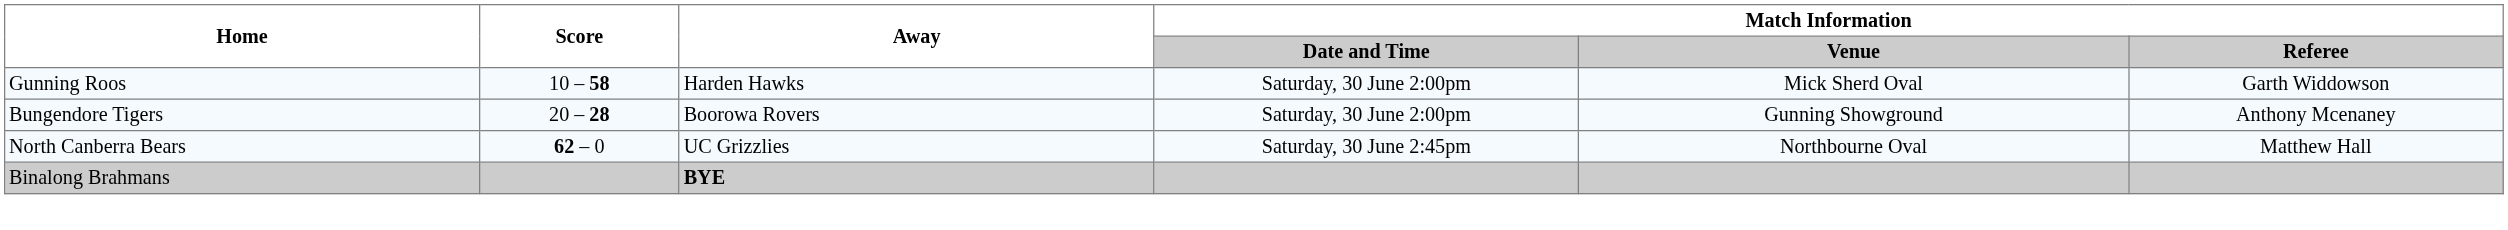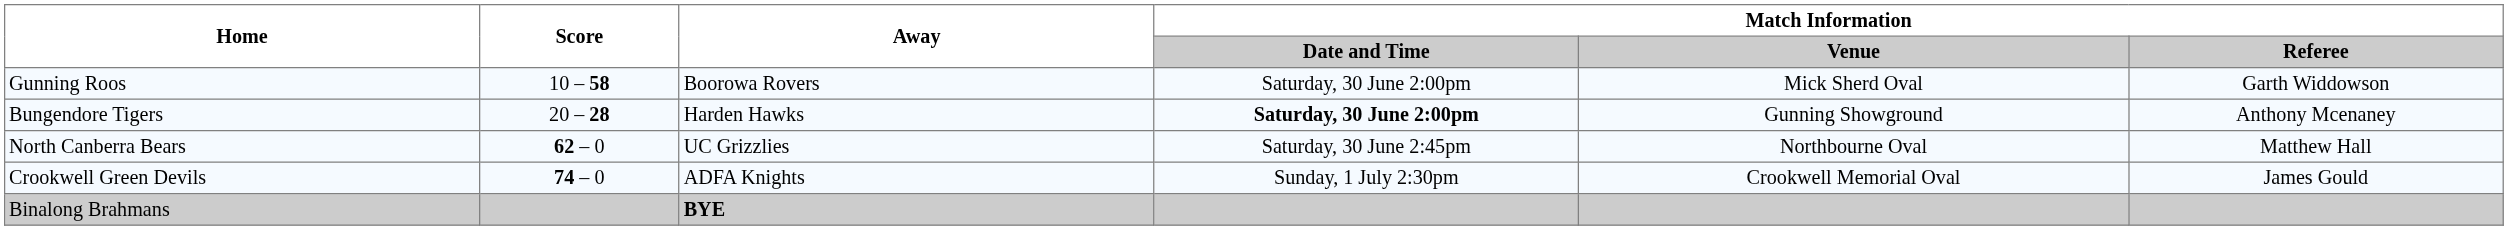 <table border="1" cellpadding="3" cellspacing="0" width="100%" style="border-collapse:collapse;  text-align:center;">
 <tr>
 <th rowspan="2" width="19%">Home</th>
 <th rowspan="2" width="8%">Score</th>
 <th rowspan="2" width="19%">Away</th>
 <th colspan="3">Match Information</th>
 </tr>
 <tr bgcolor="#CCCCCC">
 <th width="17%">Date and Time</th>
 <th width="22%">Venue</th>
 <th width="50%">Referee</th>
 </tr>
 <tr style="text-align:center; background:#f5faff;">
 <td align="left"> Gunning Roos</td>
 <td>10 – <strong>58</strong></td>
-<td align="left"> Harden Hawks</td>
+<td align="left"> Boorowa Rovers</td>
 <td>Saturday, 30 June 2:00pm</td>
 <td>Mick Sherd Oval</td>
 <td>Garth Widdowson</td>
 </tr>
 <tr style="text-align:center; background:#f5faff;">
 <td align="left"> Bungendore Tigers</td>
 <td>20 – <strong>28</strong></td>
-<td align="left"> Boorowa Rovers</td>
-<td>Saturday, 30 June 2:00pm</td>
+<td align="left"> Harden Hawks</td>
+<td><strong>Saturday, 30 June 2:00pm</strong></td>
 <td>Gunning Showground</td>
 <td>Anthony Mcenaney</td>
 </tr>
 <tr style="text-align:center; background:#f5faff;">
 <td align="left"> North Canberra Bears</td>
 <td><strong>62</strong> – 0</td>
 <td align="left"><strong></strong> UC Grizzlies</td>
 <td>Saturday, 30 June 2:45pm</td>
 <td>Northbourne Oval</td>
 <td>Matthew Hall</td>
 </tr>
+<tr style="text-align:center; background:#f5faff;">
+<td align="left"> Crookwell Green Devils</td>
+<td><strong>74</strong> – 0</td>
+<td align="left"> ADFA Knights</td>
+<td>Sunday, 1 July 2:30pm</td>
+<td>Crookwell Memorial Oval</td>
+<td>James Gould</td>
+</tr>
 <tr style="text-align:center; background:#CCCCCC;">
 <td align="left"> Binalong Brahmans</td>
 <td></td>
 <td align="left"><strong>BYE</strong></td>
 <td></td>
 <td></td>
 <td></td>
 </tr>
 </table>
